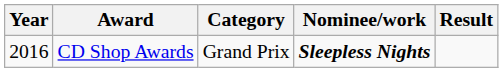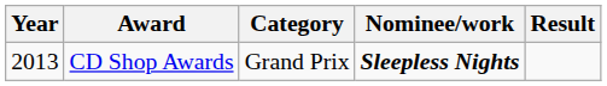 <table class="wikitable">
 <tr>
 <th>Year</th>
 <th>Award</th>
 <th>Category</th>
 <th>Nominee/work</th>
 <th>Result</th>
 </tr>
 <tr>
-<td align="center">2016</td>
+<td align="center">2013</td>
 <td><a href='#'>CD Shop Awards</a></td>
 <td>Grand Prix</td>
 <td><strong><em>Sleepless Nights</em></strong></td>
 <td></td>
 </tr>
 </table>
